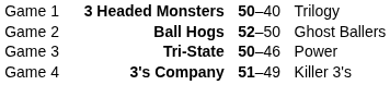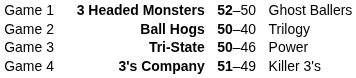 <table style="width:100%;" cellspacing="1">
 <tr>
 <th width=15%></th>
 <th width=25%></th>
 <th width=10%></th>
 <th width=25%></th>
 </tr>
 <tr style=font-size:90%>
 <td align=right>Game 1</td>
 <td align=right><strong>3 Headed Monsters</strong></td>
-<td align=center><strong>50</strong>–40</td>
-<td>Trilogy</td>
+<td align=center><strong>52</strong>–50</td>
+<td>Ghost Ballers</td>
 <td></td>
 </tr>
 <tr style=font-size:90%>
 <td align=right>Game 2</td>
 <td align=right><strong>Ball Hogs</strong></td>
-<td align=center><strong>52</strong>–50</td>
-<td>Ghost Ballers</td>
+<td align=center><strong>50</strong>–40</td>
+<td>Trilogy</td>
 <td></td>
 </tr>
 <tr style=font-size:90%>
 <td align=right>Game 3</td>
 <td align=right><strong>Tri-State</strong></td>
 <td align=center><strong>50</strong>–46</td>
 <td>Power</td>
 <td></td>
 </tr>
 <tr style=font-size:90%>
 <td align=right>Game 4</td>
 <td align=right><strong>3's Company</strong></td>
 <td align=center><strong>51</strong>–49</td>
 <td>Killer 3's</td>
 <td></td>
 </tr>
 </table>
